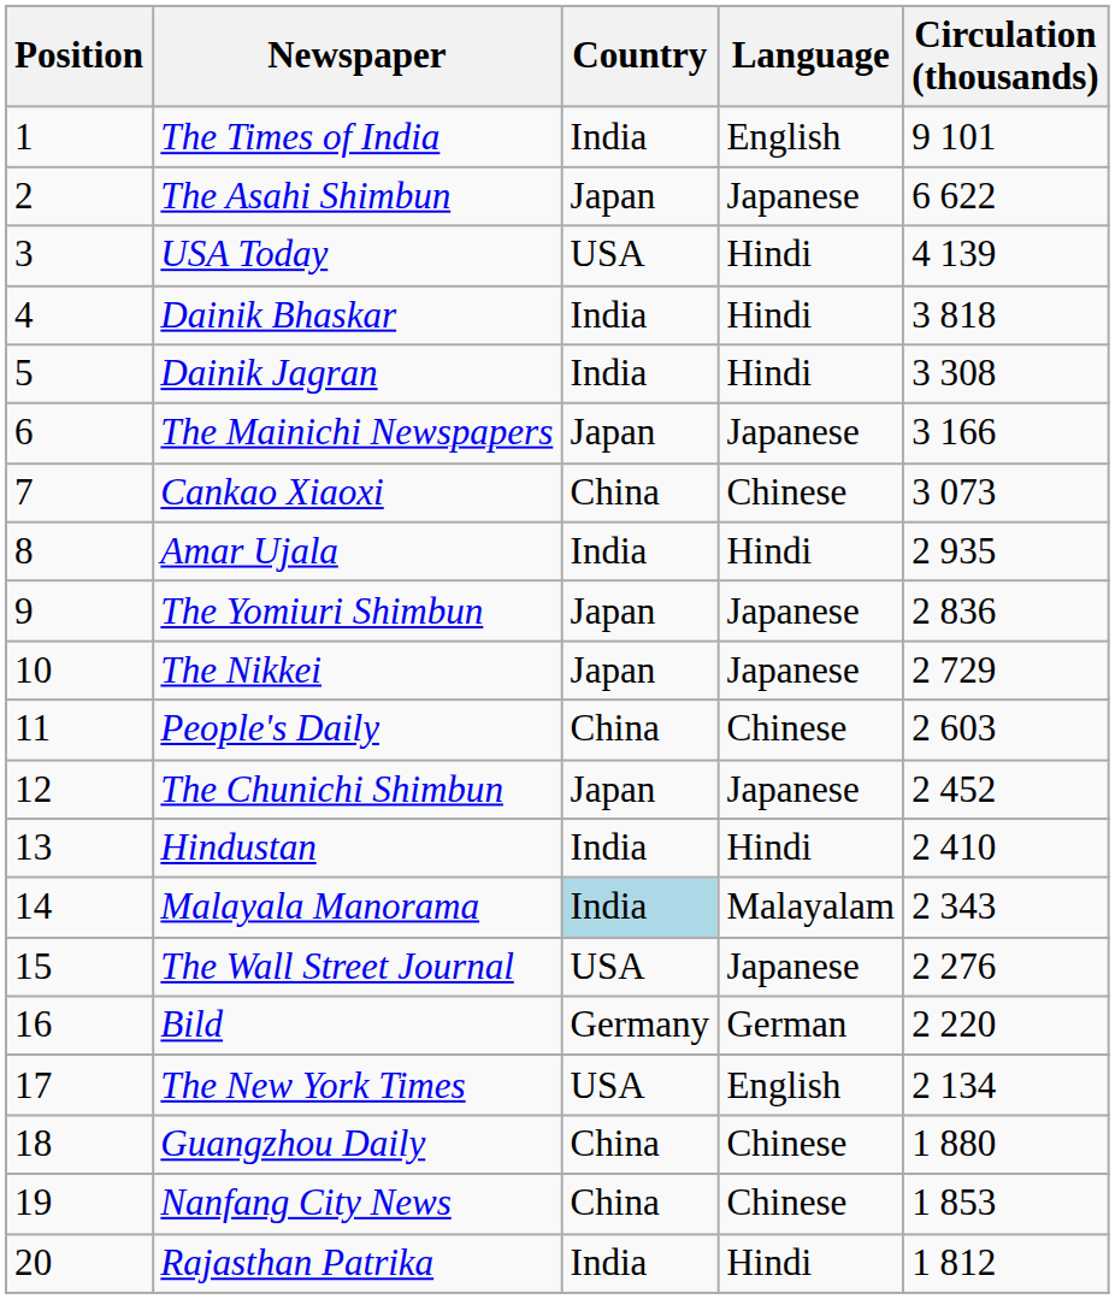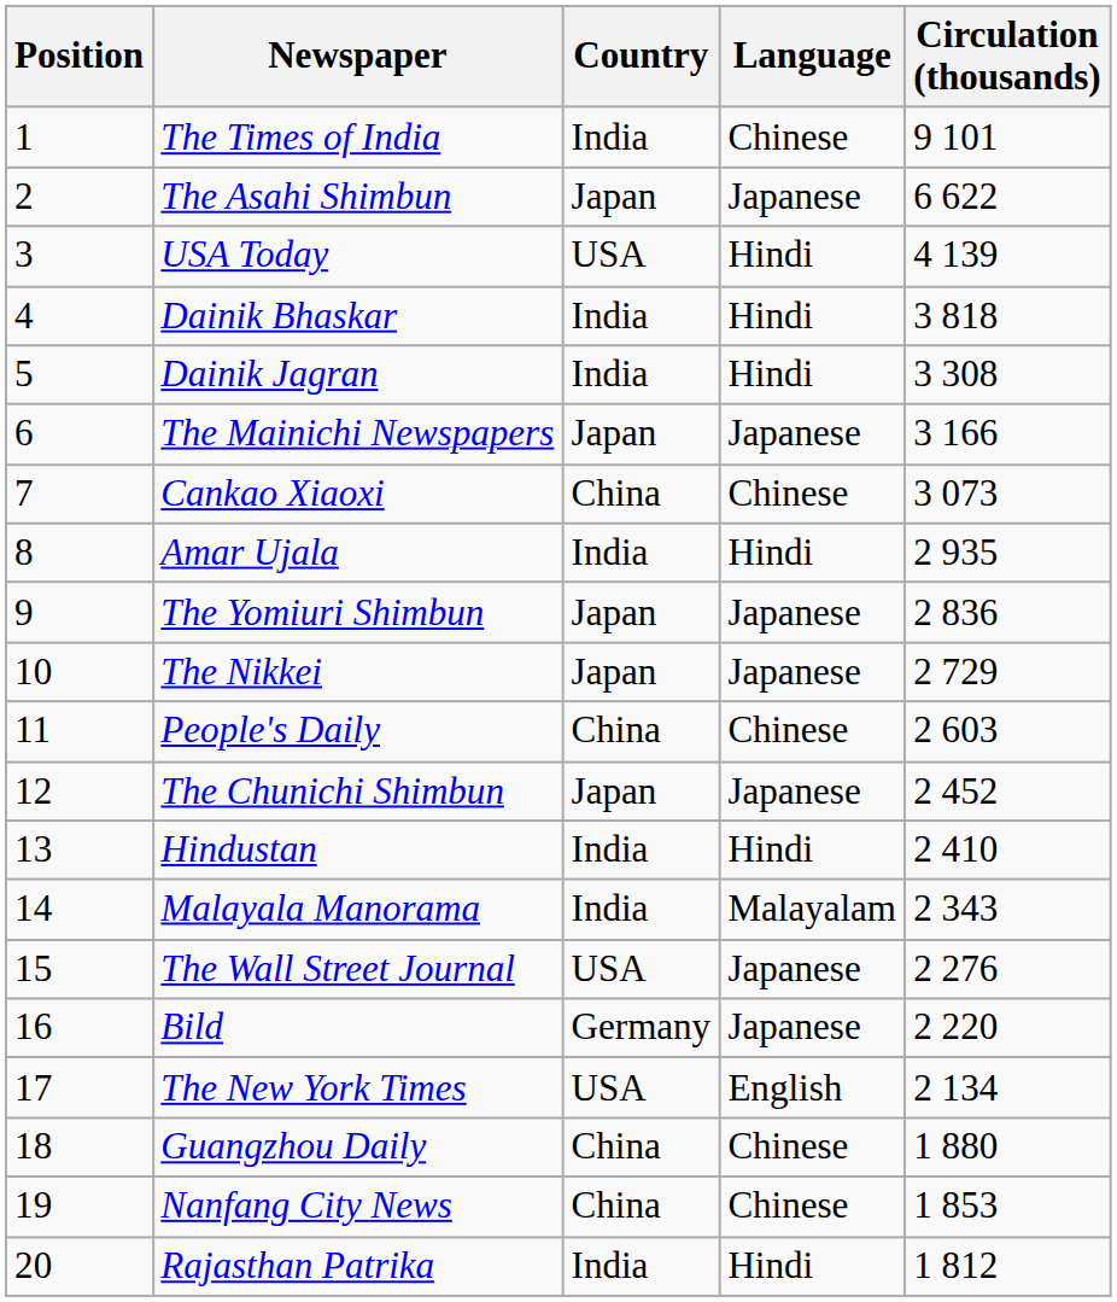 <table class="wikitable sortable">
 <tr>
 <th>Position</th>
 <th>Newspaper</th>
 <th>Country</th>
 <th>Language</th>
 <th>Circulation<br>(thousands)</th>
 </tr>
 <tr>
 <td>1</td>
 <td><em><a href='#'>The Times of India</a></em></td>
 <td>India</td>
-<td>English</td>
+<td>Chinese</td>
 <td>9 101</td>
 </tr>
 <tr>
 <td>2</td>
 <td><em><a href='#'>The Asahi Shimbun</a></em></td>
 <td>Japan</td>
 <td>Japanese</td>
 <td>6 622</td>
 </tr>
 <tr>
 <td>3</td>
 <td><em><a href='#'>USA Today</a></em></td>
 <td>USA</td>
 <td>Hindi</td>
 <td>4 139</td>
 </tr>
 <tr>
 <td>4</td>
 <td><em><a href='#'>Dainik Bhaskar</a></em></td>
 <td>India</td>
 <td>Hindi</td>
 <td>3 818</td>
 </tr>
 <tr>
 <td>5</td>
 <td><em><a href='#'>Dainik Jagran</a></em></td>
 <td>India</td>
 <td>Hindi</td>
 <td>3 308</td>
 </tr>
 <tr>
 <td>6</td>
 <td><em><a href='#'>The Mainichi Newspapers</a></em></td>
 <td>Japan</td>
 <td>Japanese</td>
 <td>3 166</td>
 </tr>
 <tr>
 <td>7</td>
 <td><em><a href='#'>Cankao Xiaoxi</a></em></td>
 <td>China</td>
 <td>Chinese</td>
 <td>3 073</td>
 </tr>
 <tr>
 <td>8</td>
 <td><em><a href='#'>Amar Ujala</a></em></td>
 <td>India</td>
 <td>Hindi</td>
 <td>2 935</td>
 </tr>
 <tr>
 <td>9</td>
 <td><em><a href='#'>The Yomiuri Shimbun</a></em></td>
 <td>Japan</td>
 <td>Japanese</td>
 <td>2 836</td>
 </tr>
 <tr>
 <td>10</td>
 <td><em><a href='#'>The Nikkei</a></em></td>
 <td>Japan</td>
 <td>Japanese</td>
 <td>2 729</td>
 </tr>
 <tr>
 <td>11</td>
 <td><em><a href='#'>People's Daily</a></em></td>
 <td>China</td>
 <td>Chinese</td>
 <td>2 603</td>
 </tr>
 <tr>
 <td>12</td>
 <td><em><a href='#'>The Chunichi Shimbun</a></em></td>
 <td>Japan</td>
 <td>Japanese</td>
 <td>2 452</td>
 </tr>
 <tr>
 <td>13</td>
 <td><em><a href='#'>Hindustan</a></em></td>
 <td>India</td>
 <td>Hindi</td>
 <td>2 410</td>
 </tr>
 <tr>
 <td>14</td>
 <td><em><a href='#'>Malayala Manorama</a></em></td>
-<td style="background: lightblue;">India</td>
+<td>India</td>
 <td>Malayalam</td>
 <td>2 343</td>
 </tr>
 <tr>
 <td>15</td>
 <td><em><a href='#'>The Wall Street Journal</a></em></td>
 <td>USA</td>
 <td>Japanese</td>
 <td>2 276</td>
 </tr>
 <tr>
 <td>16</td>
 <td><em><a href='#'>Bild</a></em></td>
 <td>Germany</td>
-<td>German</td>
+<td>Japanese</td>
 <td>2 220</td>
 </tr>
 <tr>
 <td>17</td>
 <td><em><a href='#'>The New York Times</a></em></td>
 <td>USA</td>
 <td>English</td>
 <td>2 134</td>
 </tr>
 <tr>
 <td>18</td>
 <td><em><a href='#'>Guangzhou Daily</a></em></td>
 <td>China</td>
 <td>Chinese</td>
 <td>1 880</td>
 </tr>
 <tr>
 <td>19</td>
 <td><em><a href='#'>Nanfang City News</a></em></td>
 <td>China</td>
 <td>Chinese</td>
 <td>1 853</td>
 </tr>
 <tr>
 <td>20</td>
 <td><em><a href='#'>Rajasthan Patrika</a></em></td>
 <td>India</td>
 <td>Hindi</td>
 <td>1 812</td>
 </tr>
 </table>
